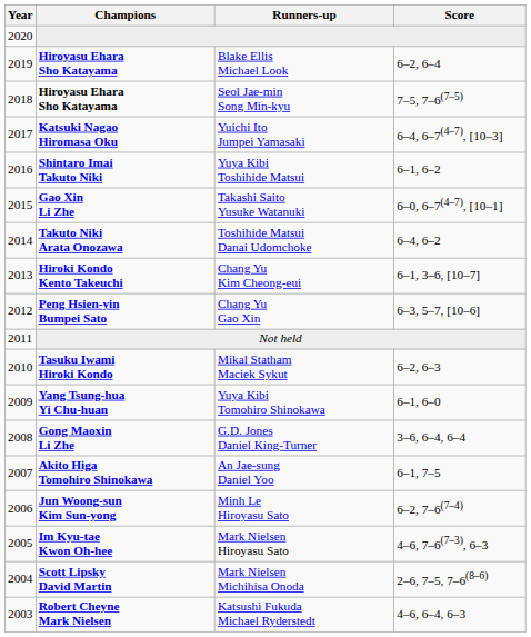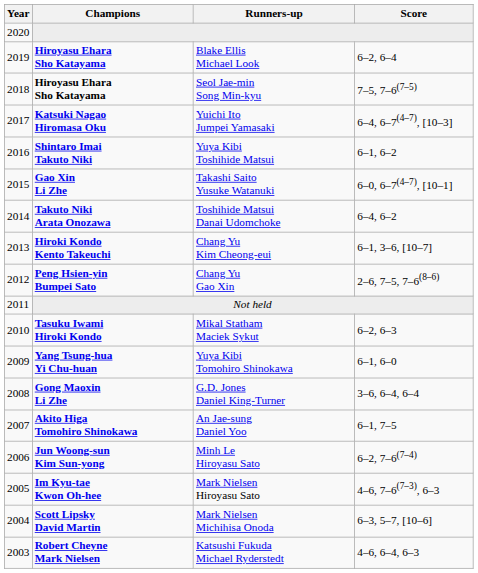 <table class="wikitable" style="font-size:90%">
 <tr>
 <th>Year</th>
 <th width="200">Champions</th>
 <th width="200">Runners-up</th>
 <th width="145">Score</th>
 </tr>
 <tr>
 <td>2020</td>
 <td colspan=3 bgcolor="#ededed"></td>
 </tr>
 <tr>
 <td>2019</td>
 <td> <strong><a href='#'>Hiroyasu Ehara</a></strong> <br>  <strong><a href='#'>Sho Katayama</a></strong></td>
 <td> <a href='#'>Blake Ellis</a> <br>  <a href='#'>Michael Look</a></td>
 <td>6–2, 6–4</td>
 </tr>
 <tr>
 <td>2018</td>
 <td> <strong>Hiroyasu Ehara</strong> <br>  <strong>Sho Katayama</strong></td>
 <td> <a href='#'>Seol Jae-min</a> <br>  <a href='#'>Song Min-kyu</a></td>
 <td>7–5, 7–6<sup>(7–5)</sup></td>
 </tr>
 <tr>
 <td>2017</td>
 <td> <strong><a href='#'>Katsuki Nagao</a></strong> <br>  <strong><a href='#'>Hiromasa Oku</a></strong></td>
 <td> <a href='#'>Yuichi Ito</a> <br>  <a href='#'>Jumpei Yamasaki</a></td>
 <td>6–4, 6–7<sup>(4–7)</sup>, [10–3]</td>
 </tr>
 <tr>
 <td>2016</td>
 <td> <strong><a href='#'>Shintaro Imai</a></strong> <br>  <strong><a href='#'>Takuto Niki</a></strong></td>
 <td> <a href='#'>Yuya Kibi</a> <br>  <a href='#'>Toshihide Matsui</a></td>
 <td>6–1, 6–2</td>
 </tr>
 <tr>
 <td>2015</td>
 <td> <strong><a href='#'>Gao Xin</a></strong> <br>  <strong><a href='#'>Li Zhe</a></strong></td>
 <td> <a href='#'>Takashi Saito</a> <br>  <a href='#'>Yusuke Watanuki</a></td>
 <td>6–0, 6–7<sup>(4–7)</sup>, [10–1]</td>
 </tr>
 <tr>
 <td>2014</td>
 <td> <strong><a href='#'>Takuto Niki</a></strong> <br>  <strong><a href='#'>Arata Onozawa</a></strong></td>
 <td> <a href='#'>Toshihide Matsui</a> <br>  <a href='#'>Danai Udomchoke</a></td>
 <td>6–4, 6–2</td>
 </tr>
 <tr>
 <td>2013</td>
 <td> <strong><a href='#'>Hiroki Kondo</a></strong> <br>  <strong><a href='#'>Kento Takeuchi</a></strong></td>
 <td> <a href='#'>Chang Yu</a> <br>  <a href='#'>Kim Cheong-eui</a></td>
 <td>6–1, 3–6, [10–7]</td>
 </tr>
 <tr>
 <td>2012</td>
 <td> <strong><a href='#'>Peng Hsien-yin</a></strong> <br>  <strong><a href='#'>Bumpei Sato</a></strong></td>
 <td> <a href='#'>Chang Yu</a> <br>  <a href='#'>Gao Xin</a></td>
-<td>6–3, 5–7, [10–6]</td>
+<td>2–6, 7–5, 7–6<sup>(8–6)</sup></td>
 </tr>
 <tr>
 <td>2011</td>
 <td colspan=3 align=center style="background:#ededed"><em>Not held</em></td>
 </tr>
 <tr>
 <td>2010</td>
 <td> <strong><a href='#'>Tasuku Iwami</a></strong> <br>  <strong><a href='#'>Hiroki Kondo</a></strong></td>
 <td> <a href='#'>Mikal Statham</a> <br>  <a href='#'>Maciek Sykut</a></td>
 <td>6–2, 6–3</td>
 </tr>
 <tr>
 <td>2009</td>
 <td> <strong><a href='#'>Yang Tsung-hua</a></strong> <br>  <strong><a href='#'>Yi Chu-huan</a></strong></td>
 <td> <a href='#'>Yuya Kibi</a> <br>  <a href='#'>Tomohiro Shinokawa</a></td>
 <td>6–1, 6–0</td>
 </tr>
 <tr>
 <td>2008</td>
 <td> <strong><a href='#'>Gong Maoxin</a></strong> <br>  <strong><a href='#'>Li Zhe</a></strong></td>
 <td> <a href='#'>G.D. Jones</a> <br>  <a href='#'>Daniel King-Turner</a></td>
 <td>3–6, 6–4, 6–4</td>
 </tr>
 <tr>
 <td>2007</td>
 <td> <strong><a href='#'>Akito Higa</a></strong> <br>  <strong><a href='#'>Tomohiro Shinokawa</a></strong></td>
 <td> <a href='#'>An Jae-sung</a> <br>  <a href='#'>Daniel Yoo</a></td>
 <td>6–1, 7–5</td>
 </tr>
 <tr>
 <td>2006</td>
 <td> <strong><a href='#'>Jun Woong-sun</a></strong> <br>  <strong><a href='#'>Kim Sun-yong</a></strong></td>
 <td> <a href='#'>Minh Le</a> <br>  <a href='#'>Hiroyasu Sato</a></td>
 <td>6–2, 7–6<sup>(7–4)</sup></td>
 </tr>
 <tr>
 <td>2005</td>
 <td> <strong><a href='#'>Im Kyu-tae</a></strong> <br>  <strong><a href='#'>Kwon Oh-hee</a></strong></td>
 <td> <a href='#'>Mark Nielsen</a> <br>  Hiroyasu Sato</td>
 <td>4–6, 7–6<sup>(7–3)</sup>, 6–3</td>
 </tr>
 <tr>
 <td>2004</td>
 <td> <strong><a href='#'>Scott Lipsky</a></strong> <br>  <strong><a href='#'>David Martin</a></strong></td>
 <td> <a href='#'>Mark Nielsen</a> <br>  <a href='#'>Michihisa Onoda</a></td>
-<td>2–6, 7–5, 7–6<sup>(8–6)</sup></td>
+<td>6–3, 5–7, [10–6]</td>
 </tr>
 <tr>
 <td>2003</td>
 <td> <strong><a href='#'>Robert Cheyne</a></strong> <br>  <strong><a href='#'>Mark Nielsen</a></strong></td>
 <td> <a href='#'>Katsushi Fukuda</a> <br>  <a href='#'>Michael Ryderstedt</a></td>
 <td>4–6, 6–4, 6–3</td>
 </tr>
 </table>
